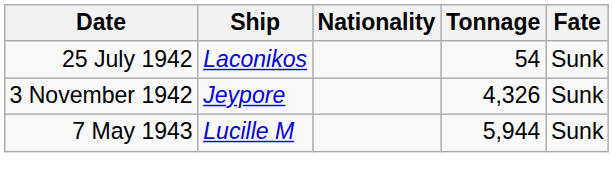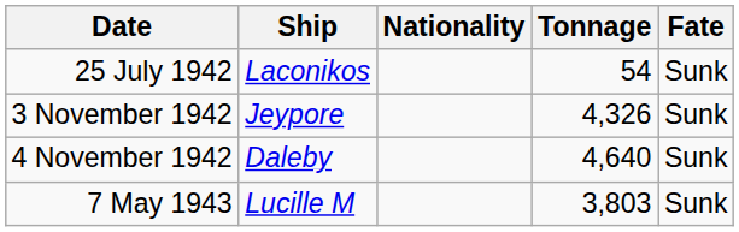 <table class="wikitable sortable" style="margin: 1em auto 1em auto;">
 <tr>
 <th>Date</th>
 <th>Ship</th>
 <th>Nationality</th>
 <th>Tonnage</th>
 <th>Fate</th>
 </tr>
 <tr>
 <td align="right">25 July 1942</td>
 <td align="left"><a href='#'><em>Laconikos</em></a></td>
 <td align="left"></td>
 <td align="right">54</td>
 <td align="left">Sunk</td>
 </tr>
 <tr>
 <td align="right">3 November 1942</td>
 <td align="left"><a href='#'><em>Jeypore</em></a></td>
 <td align="left"></td>
 <td align="right">4,326</td>
 <td align="left">Sunk</td>
 </tr>
 <tr>
+<td align="right">4 November 1942</td>
+<td align="left"><a href='#'><em>Daleby</em></a></td>
+<td align="left"></td>
+<td align="right">4,640</td>
+<td align="left">Sunk</td>
+</tr>
+<tr>
 <td align="right">7 May 1943</td>
 <td align="left"><a href='#'><em>Lucille M</em></a></td>
 <td align="left"></td>
-<td align="right">5,944</td>
+<td align="right">3,803</td>
 <td align="left">Sunk</td>
 </tr>
 </table>
